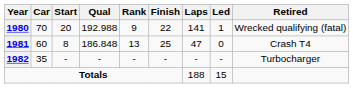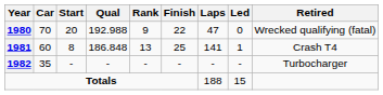 <table class="wikitable" style="text-align:center">
 <tr>
 <th>Year</th>
 <th>Car</th>
 <th>Start</th>
 <th>Qual</th>
 <th>Rank</th>
 <th>Finish</th>
 <th>Laps</th>
 <th>Led</th>
 <th>Retired</th>
 </tr>
 <tr>
 <th><a href='#'>1980</a></th>
 <td>70</td>
 <td>20</td>
 <td>192.988</td>
 <td>9</td>
 <td>22</td>
-<td>141</td>
-<td>1</td>
+<td>47</td>
+<td>0</td>
 <td>Wrecked qualifying (fatal)</td>
 </tr>
 <tr>
 <th><a href='#'>1981</a></th>
 <td>60</td>
 <td>8</td>
 <td>186.848</td>
 <td>13</td>
 <td>25</td>
-<td>47</td>
-<td>0</td>
+<td>141</td>
+<td>1</td>
 <td>Crash T4</td>
 </tr>
 <tr>
 <th><a href='#'>1982</a></th>
 <td>35</td>
 <td>-</td>
 <td>-</td>
 <td>-</td>
 <td>-</td>
 <td>-</td>
 <td>-</td>
 <td>Turbocharger</td>
 </tr>
 <tr>
 <td colspan=6><strong>Totals</strong></td>
 <td>188</td>
 <td>15</td>
 <td></td>
 </tr>
 </table>
